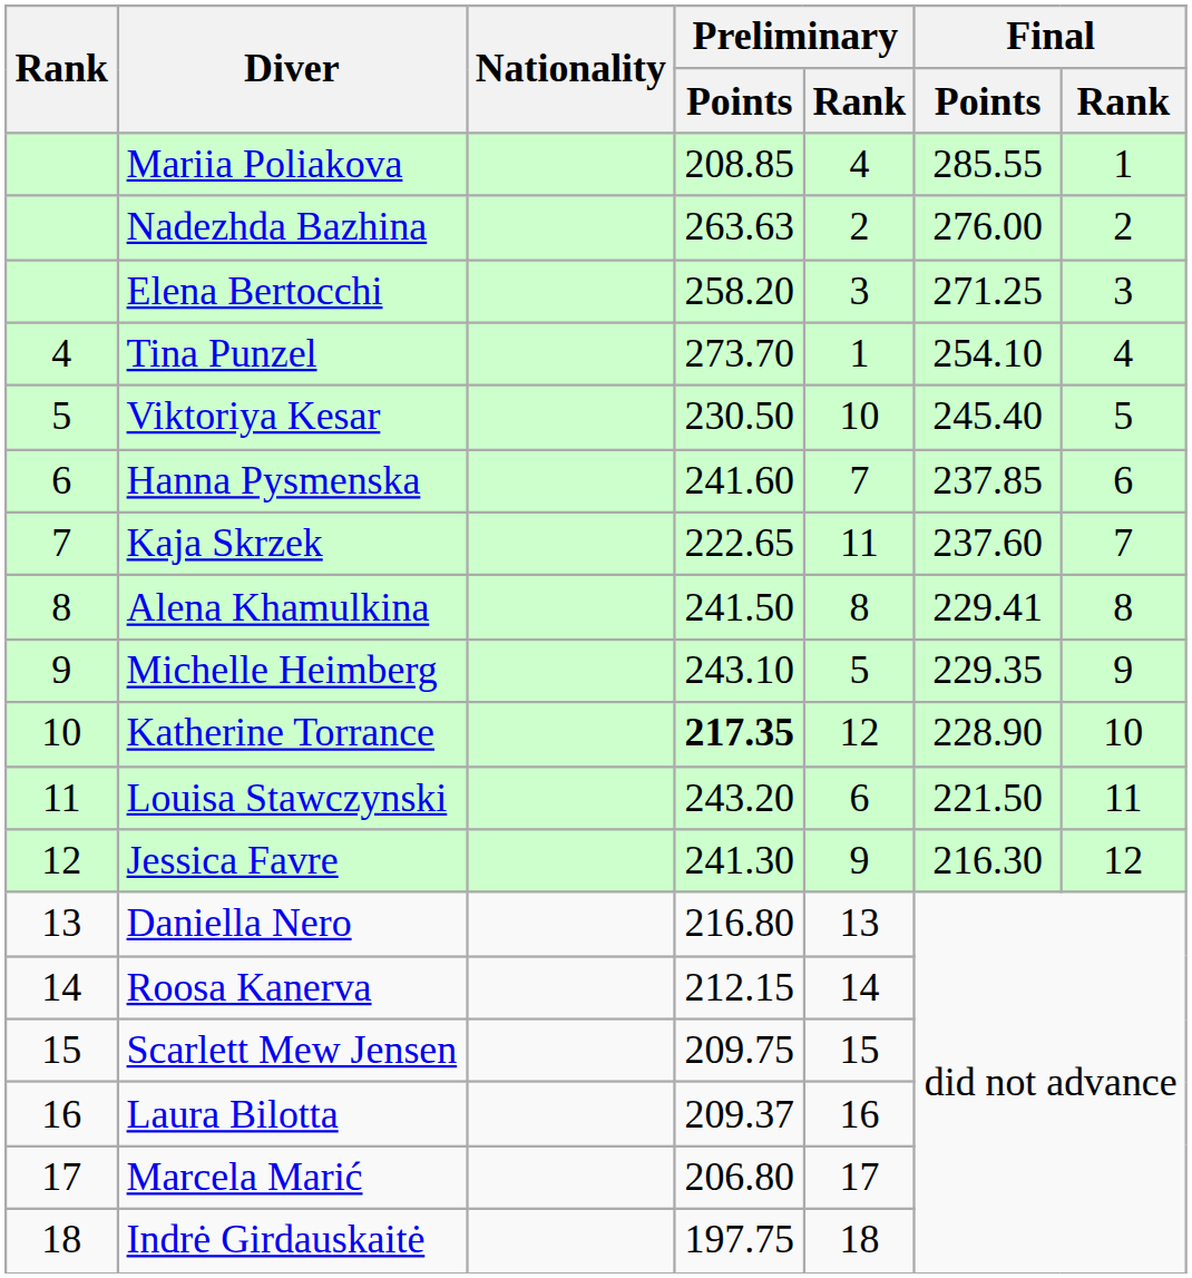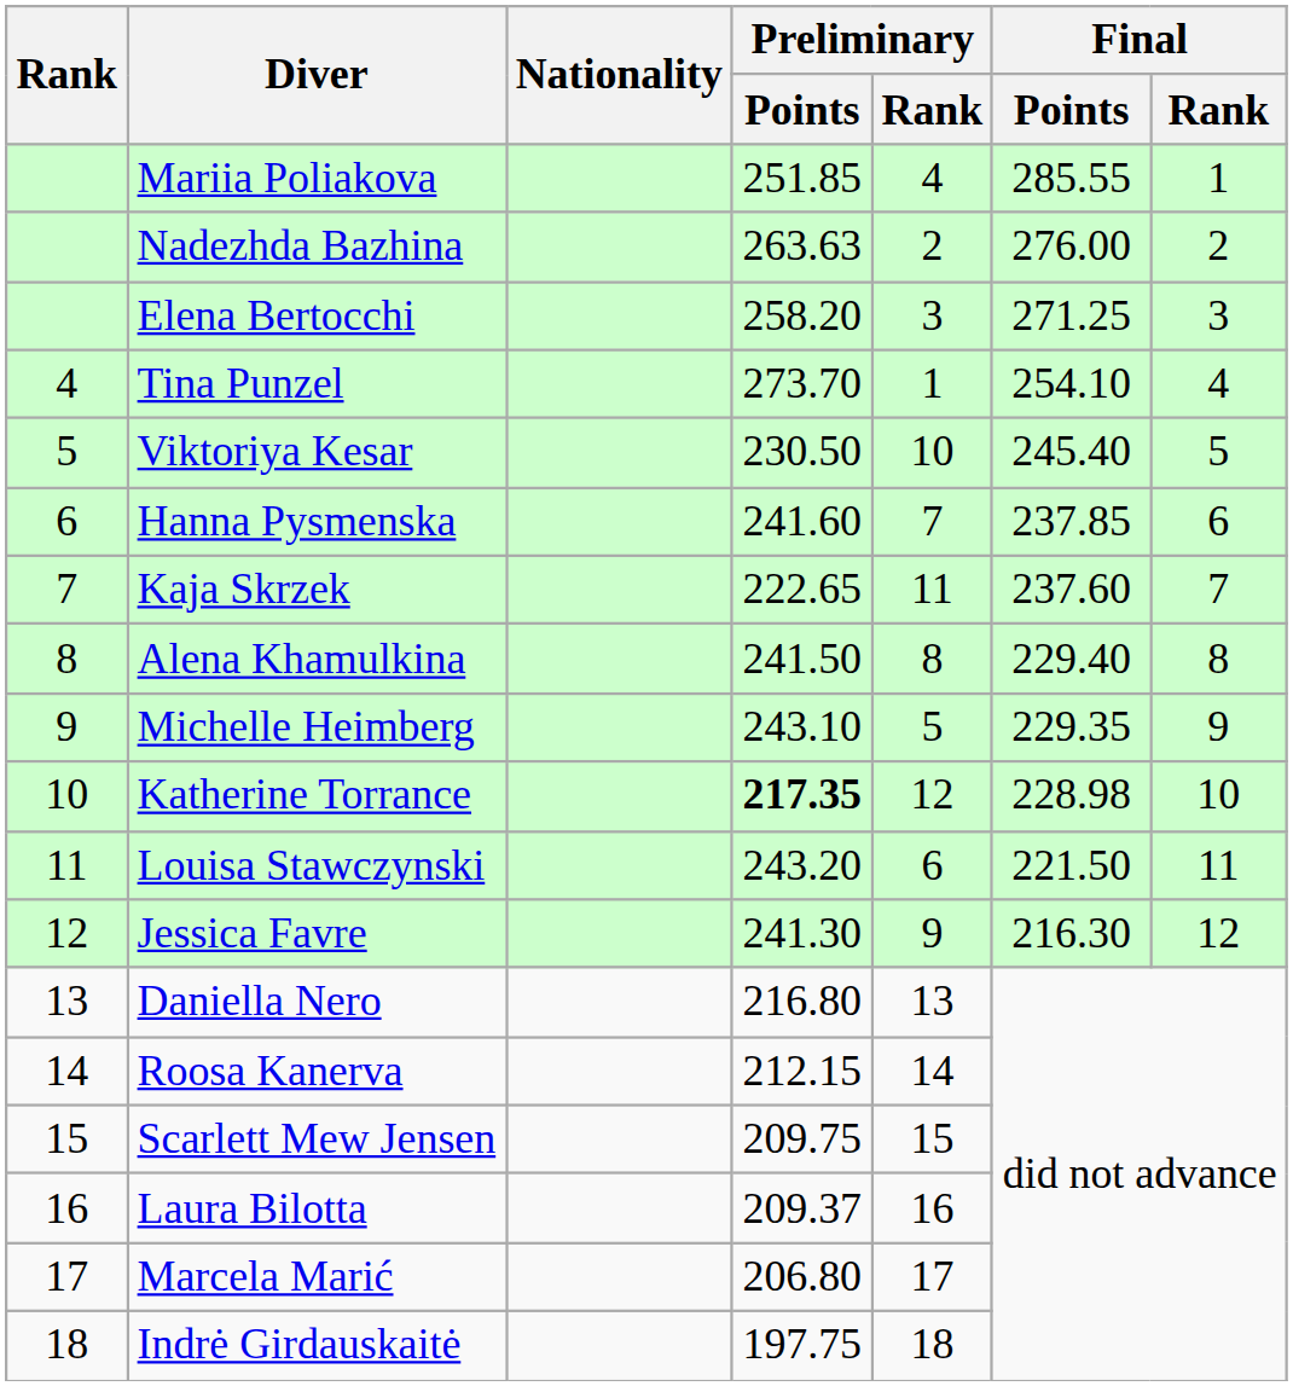 <table class="wikitable sortable" style="text-align:center">
 <tr>
 <th rowspan=2>Rank</th>
 <th rowspan=2>Diver</th>
 <th rowspan=2>Nationality</th>
 <th colspan=2>Preliminary</th>
 <th colspan=2>Final</th>
 </tr>
 <tr>
 <th>Points</th>
 <th>Rank</th>
 <th>Points</th>
 <th>Rank</th>
 </tr>
 <tr bgcolor=ccffcc>
 <td></td>
 <td align=left><a href='#'>Mariia Poliakova</a></td>
 <td align=left></td>
-<td>208.85</td>
+<td>251.85</td>
 <td>4</td>
 <td>285.55</td>
 <td>1</td>
 </tr>
 <tr bgcolor=ccffcc>
 <td></td>
 <td align=left><a href='#'>Nadezhda Bazhina</a></td>
 <td align=left></td>
 <td>263.63</td>
 <td>2</td>
 <td>276.00</td>
 <td>2</td>
 </tr>
 <tr bgcolor=ccffcc>
 <td></td>
 <td align=left><a href='#'>Elena Bertocchi</a></td>
 <td align=left></td>
 <td>258.20</td>
 <td>3</td>
 <td>271.25</td>
 <td>3</td>
 </tr>
 <tr bgcolor=ccffcc>
 <td>4</td>
 <td align=left><a href='#'>Tina Punzel</a></td>
 <td align=left></td>
 <td>273.70</td>
 <td>1</td>
 <td>254.10</td>
 <td>4</td>
 </tr>
 <tr bgcolor=ccffcc>
 <td>5</td>
 <td align=left><a href='#'>Viktoriya Kesar</a></td>
 <td align=left></td>
 <td>230.50</td>
 <td>10</td>
 <td>245.40</td>
 <td>5</td>
 </tr>
 <tr bgcolor=ccffcc>
 <td>6</td>
 <td align=left><a href='#'>Hanna Pysmenska</a></td>
 <td align=left></td>
 <td>241.60</td>
 <td>7</td>
 <td>237.85</td>
 <td>6</td>
 </tr>
 <tr bgcolor=ccffcc>
 <td>7</td>
 <td align=left><a href='#'>Kaja Skrzek</a></td>
 <td align=left></td>
 <td>222.65</td>
 <td>11</td>
 <td>237.60</td>
 <td>7</td>
 </tr>
 <tr bgcolor=ccffcc>
 <td>8</td>
 <td align=left><a href='#'>Alena Khamulkina</a></td>
 <td align=left></td>
 <td>241.50</td>
 <td>8</td>
-<td>229.41</td>
+<td>229.40</td>
 <td>8</td>
 </tr>
 <tr bgcolor=ccffcc>
 <td>9</td>
 <td align=left><a href='#'>Michelle Heimberg</a></td>
 <td align=left></td>
 <td>243.10</td>
 <td>5</td>
 <td>229.35</td>
 <td>9</td>
 </tr>
 <tr bgcolor=ccffcc>
 <td>10</td>
 <td align=left><a href='#'>Katherine Torrance</a></td>
 <td align=left></td>
 <td><strong>217.35</strong></td>
 <td>12</td>
-<td>228.90</td>
+<td>228.98</td>
 <td>10</td>
 </tr>
 <tr bgcolor=ccffcc>
 <td>11</td>
 <td align=left><a href='#'>Louisa Stawczynski</a></td>
 <td align=left></td>
 <td>243.20</td>
 <td>6</td>
 <td>221.50</td>
 <td>11</td>
 </tr>
 <tr bgcolor=ccffcc>
 <td>12</td>
 <td align=left><a href='#'>Jessica Favre</a></td>
 <td align=left></td>
 <td>241.30</td>
 <td>9</td>
 <td>216.30</td>
 <td>12</td>
 </tr>
 <tr>
 <td>13</td>
 <td align=left><a href='#'>Daniella Nero</a></td>
 <td align=left></td>
 <td>216.80</td>
 <td>13</td>
 <td colspan=2 rowspan=6>did not advance</td>
 </tr>
 <tr>
 <td>14</td>
 <td align=left><a href='#'>Roosa Kanerva</a></td>
 <td align=left></td>
 <td>212.15</td>
 <td>14</td>
 </tr>
 <tr>
 <td>15</td>
 <td align=left><a href='#'>Scarlett Mew Jensen</a></td>
 <td align=left></td>
 <td>209.75</td>
 <td>15</td>
 </tr>
 <tr>
 <td>16</td>
 <td align=left><a href='#'>Laura Bilotta</a></td>
 <td align=left></td>
 <td>209.37</td>
 <td>16</td>
 </tr>
 <tr>
 <td>17</td>
 <td align=left><a href='#'>Marcela Marić</a></td>
 <td align=left></td>
 <td>206.80</td>
 <td>17</td>
 </tr>
 <tr>
 <td>18</td>
 <td align=left><a href='#'>Indrė Girdauskaitė</a></td>
 <td align=left></td>
 <td>197.75</td>
 <td>18</td>
 </tr>
 </table>
